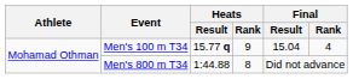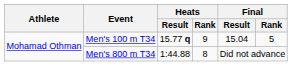 <table class="wikitable" style="font-size:90%">
 <tr>
 <th rowspan="2">Athlete</th>
 <th rowspan="2">Event</th>
 <th colspan="2">Heats</th>
 <th colspan="2">Final</th>
 </tr>
 <tr style="font-size:95%">
 <th>Result</th>
 <th>Rank</th>
 <th>Result</th>
 <th>Rank</th>
 </tr>
 <tr align=center>
 <td align=left rowspan=2><a href='#'>Mohamad Othman</a></td>
 <td align=left><a href='#'>Men's 100 m T34</a></td>
 <td>15.77 <strong>q</strong></td>
 <td>9</td>
 <td>15.04</td>
-<td>4</td>
+<td>5</td>
 </tr>
 <tr align=center>
 <td align=left><a href='#'>Men's 800 m T34</a></td>
 <td>1:44.88</td>
 <td>8</td>
 <td colspan=2>Did not advance</td>
 </tr>
 </table>
